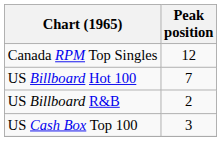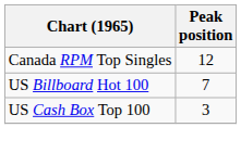 <table class="wikitable sortable">
 <tr>
 <th>Chart (1965)</th>
 <th>Peak<br>position</th>
 </tr>
 <tr>
 <td>Canada <em><a href='#'>RPM</a></em> Top Singles</td>
 <td style="text-align:center;">12</td>
 </tr>
 <tr>
 <td>US <em><a href='#'>Billboard</a></em> <a href='#'>Hot 100</a></td>
 <td style="text-align:center;">7</td>
 </tr>
 <tr>
-<td>US <em>Billboard</em> <a href='#'>R&B</a></td>
-<td style="text-align:center;">2</td>
-</tr>
-<tr>
 <td>US <a href='#'><em>Cash Box</em></a> Top 100</td>
 <td align="center">3</td>
 </tr>
 <tr>
 </tr>
 </table>
